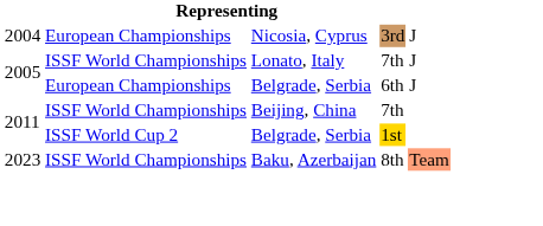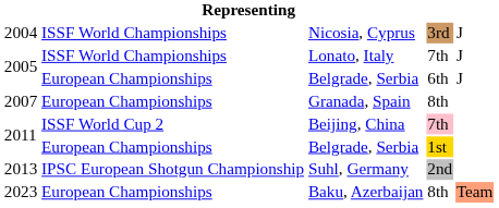 <table>
 <tr>
 <th colspan="5">Representing </th>
 </tr>
 <tr>
 <td>2004</td>
-<td><a href='#'>European Championships</a></td>
+<td><a href='#'>ISSF World Championships</a></td>
 <td><a href='#'>Nicosia</a>, <a href='#'>Cyprus</a></td>
 <td bgcolor="#cc9966">3rd</td>
 <td>J</td>
 </tr>
 <tr>
 <td rowspan="2">2005</td>
 <td><a href='#'>ISSF World Championships</a></td>
 <td><a href='#'>Lonato</a>, <a href='#'>Italy</a></td>
 <td>7th</td>
 <td>J</td>
 </tr>
 <tr>
 <td><a href='#'>European Championships</a></td>
 <td><a href='#'>Belgrade</a>, <a href='#'>Serbia</a></td>
 <td>6th</td>
 <td>J</td>
 </tr>
 <tr>
-<td rowspan="2">2011</td>
-<td><a href='#'>ISSF World Championships</a></td>
-<td><a href='#'>Beijing</a>, <a href='#'>China</a></td>
-<td>7th</td>
+<td>2007</td>
+<td><a href='#'>European Championships</a></td>
+<td><a href='#'>Granada</a>, <a href='#'>Spain</a></td>
+<td>8th</td>
+<td></td>
 </tr>
 <tr>
+<td rowspan="2">2011</td>
 <td><a href='#'>ISSF World Cup 2</a></td>
+<td><a href='#'>Beijing</a>, <a href='#'>China</a></td>
+<td style="background: pink;">7th</td>
+</tr>
+<tr>
+<td><a href='#'>European Championships</a></td>
 <td><a href='#'>Belgrade</a>, <a href='#'>Serbia</a></td>
 <td bgcolor="gold">1st</td>
 <td></td>
 </tr>
 <tr>
+<td>2013</td>
+<td><a href='#'>IPSC European Shotgun Championship</a></td>
+<td><a href='#'>Suhl</a>, <a href='#'>Germany</a></td>
+<td bgcolor="silver">2nd</td>
+<td></td>
+</tr>
+<tr>
 <td>2023</td>
-<td><a href='#'>ISSF World Championships</a></td>
+<td><a href='#'>European Championships</a></td>
 <td><a href='#'>Baku</a>, <a href='#'>Azerbaijan</a></td>
 <td>8th</td>
 <td style="background: lightsalmon;">Team </td>
 </tr>
 </table>
